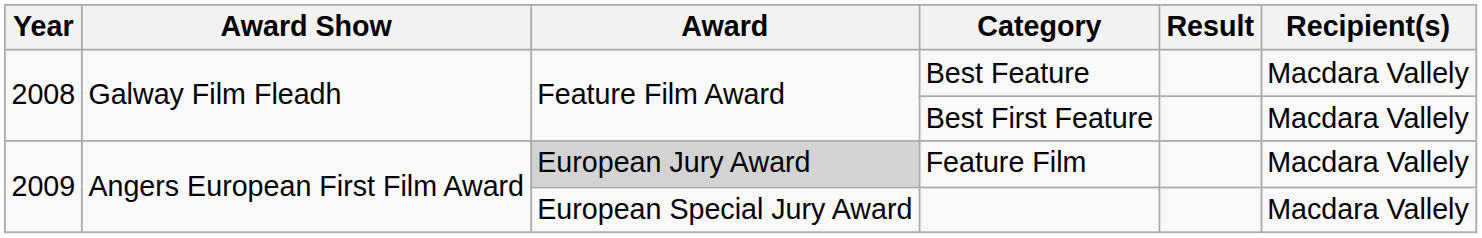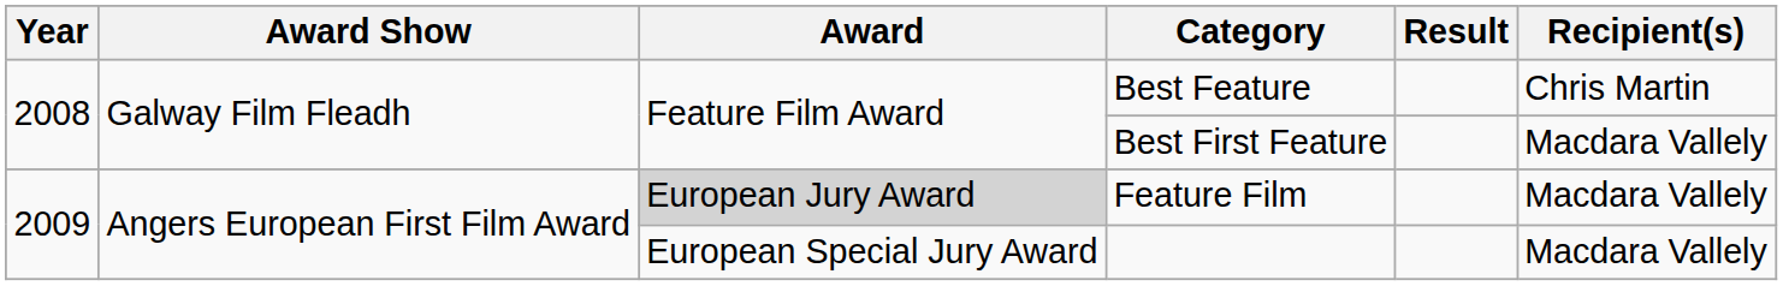 <table class="wikitable">
 <tr>
 <th>Year</th>
 <th>Award Show</th>
 <th>Award</th>
 <th>Category</th>
 <th>Result</th>
 <th>Recipient(s)</th>
 </tr>
 <tr>
 <td rowspan="2">2008</td>
 <td rowspan="2">Galway Film Fleadh</td>
 <td rowspan="2">Feature Film Award</td>
 <td>Best Feature</td>
 <td></td>
-<td>Macdara Vallely</td>
+<td>Chris Martin</td>
 </tr>
 <tr>
 <td>Best First Feature</td>
 <td></td>
 <td>Macdara Vallely</td>
 </tr>
 <tr>
 <td rowspan="2">2009</td>
 <td rowspan="2">Angers European First Film Award</td>
 <td style="background: lightgrey;">European Jury Award</td>
 <td>Feature Film</td>
 <td></td>
 <td>Macdara Vallely</td>
 </tr>
 <tr>
 <td>European Special Jury Award</td>
 <td></td>
 <td></td>
 <td>Macdara Vallely</td>
 </tr>
 </table>
